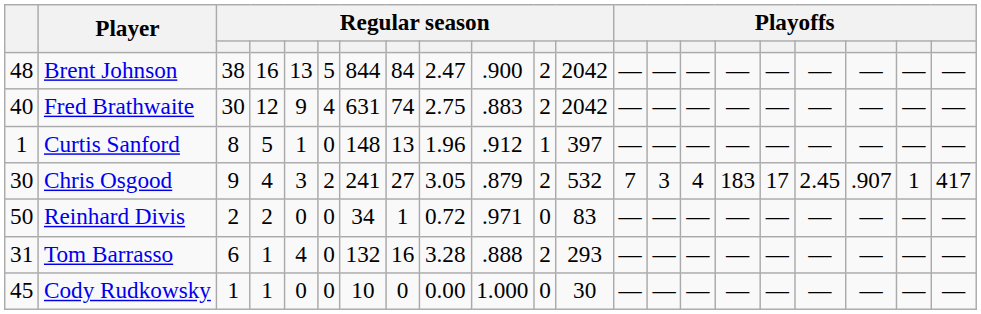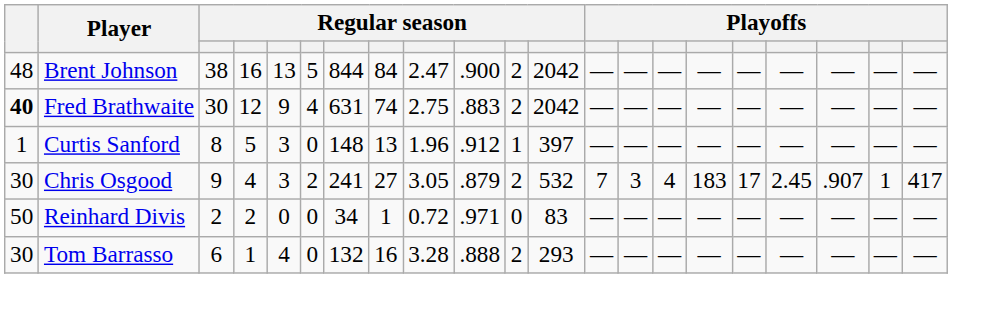 <table class="wikitable plainrowheaders" style="text-align:center;">
 <tr>
 <th scope="col" rowspan="2"></th>
 <th scope="col" rowspan="2">Player</th>
 <th scope=colgroup colspan=10>Regular season</th>
 <th scope=colgroup colspan=9>Playoffs</th>
 </tr>
 <tr>
 <th scope="col"></th>
 <th scope="col"></th>
 <th scope="col"></th>
 <th scope="col"></th>
 <th scope="col"></th>
 <th scope="col"></th>
 <th scope="col"></th>
 <th scope="col"></th>
 <th scope="col"></th>
 <th scope="col"></th>
 <th scope="col"></th>
 <th scope="col"></th>
 <th scope="col"></th>
 <th scope="col"></th>
 <th scope="col"></th>
 <th scope="col"></th>
 <th scope="col"></th>
 <th scope="col"></th>
 <th scope="col"></th>
 </tr>
 <tr>
 <td scope="row">48</td>
 <td align="left"><a href='#'>Brent Johnson</a></td>
 <td>38</td>
 <td>16</td>
 <td>13</td>
 <td>5</td>
 <td>844</td>
 <td>84</td>
 <td>2.47</td>
 <td>.900</td>
 <td>2</td>
 <td>2042</td>
 <td>—</td>
 <td>—</td>
 <td>—</td>
 <td>—</td>
 <td>—</td>
 <td>—</td>
 <td>—</td>
 <td>—</td>
 <td>—</td>
 </tr>
 <tr>
-<td scope="row">40</td>
+<td scope="row"><strong>40</strong></td>
 <td align="left"><a href='#'>Fred Brathwaite</a></td>
 <td>30</td>
 <td>12</td>
 <td>9</td>
 <td>4</td>
 <td>631</td>
 <td>74</td>
 <td>2.75</td>
 <td>.883</td>
 <td>2</td>
 <td>2042</td>
 <td>—</td>
 <td>—</td>
 <td>—</td>
 <td>—</td>
 <td>—</td>
 <td>—</td>
 <td>—</td>
 <td>—</td>
 <td>—</td>
 </tr>
 <tr>
 <td scope="row">1</td>
 <td align="left"><a href='#'>Curtis Sanford</a></td>
 <td>8</td>
 <td>5</td>
-<td>1</td>
+<td>3</td>
 <td>0</td>
 <td>148</td>
 <td>13</td>
 <td>1.96</td>
 <td>.912</td>
 <td>1</td>
 <td>397</td>
 <td>—</td>
 <td>—</td>
 <td>—</td>
 <td>—</td>
 <td>—</td>
 <td>—</td>
 <td>—</td>
 <td>—</td>
 <td>—</td>
 </tr>
 <tr>
 <td scope="row">30</td>
 <td align="left"><a href='#'>Chris Osgood</a></td>
 <td>9</td>
 <td>4</td>
 <td>3</td>
 <td>2</td>
 <td>241</td>
 <td>27</td>
 <td>3.05</td>
 <td>.879</td>
 <td>2</td>
 <td>532</td>
 <td>7</td>
 <td>3</td>
 <td>4</td>
 <td>183</td>
 <td>17</td>
 <td>2.45</td>
 <td>.907</td>
 <td>1</td>
 <td>417</td>
 </tr>
 <tr>
 <td scope="row">50</td>
 <td align="left"><a href='#'>Reinhard Divis</a></td>
 <td>2</td>
 <td>2</td>
 <td>0</td>
 <td>0</td>
 <td>34</td>
 <td>1</td>
 <td>0.72</td>
 <td>.971</td>
 <td>0</td>
 <td>83</td>
 <td>—</td>
 <td>—</td>
 <td>—</td>
 <td>—</td>
 <td>—</td>
 <td>—</td>
 <td>—</td>
 <td>—</td>
 <td>—</td>
 </tr>
 <tr>
-<td scope="row">31</td>
+<td scope="row">30</td>
 <td align="left"><a href='#'>Tom Barrasso</a></td>
 <td>6</td>
 <td>1</td>
 <td>4</td>
 <td>0</td>
 <td>132</td>
 <td>16</td>
 <td>3.28</td>
 <td>.888</td>
 <td>2</td>
 <td>293</td>
 <td>—</td>
 <td>—</td>
 <td>—</td>
 <td>—</td>
 <td>—</td>
 <td>—</td>
 <td>—</td>
 <td>—</td>
 <td>—</td>
 </tr>
-<tr>
-<td scope="row">45</td>
-<td align="left"><a href='#'>Cody Rudkowsky</a></td>
-<td>1</td>
-<td>1</td>
-<td>0</td>
-<td>0</td>
-<td>10</td>
-<td>0</td>
-<td>0.00</td>
-<td>1.000</td>
-<td>0</td>
-<td>30</td>
-<td>—</td>
-<td>—</td>
-<td>—</td>
-<td>—</td>
-<td>—</td>
-<td>—</td>
-<td>—</td>
-<td>—</td>
-<td>—</td>
-</tr>
 </table>
